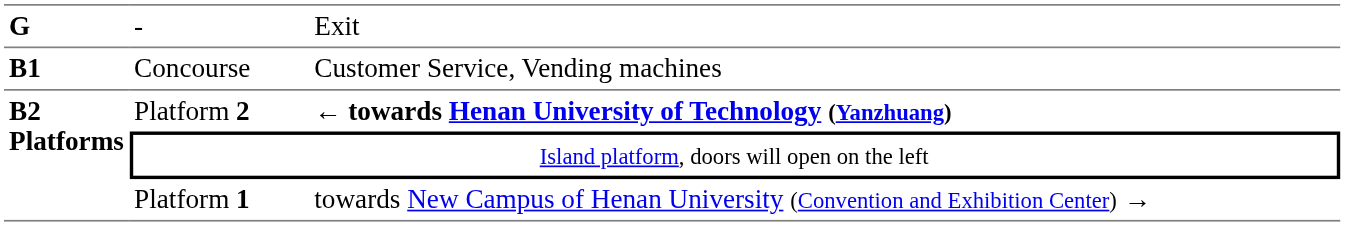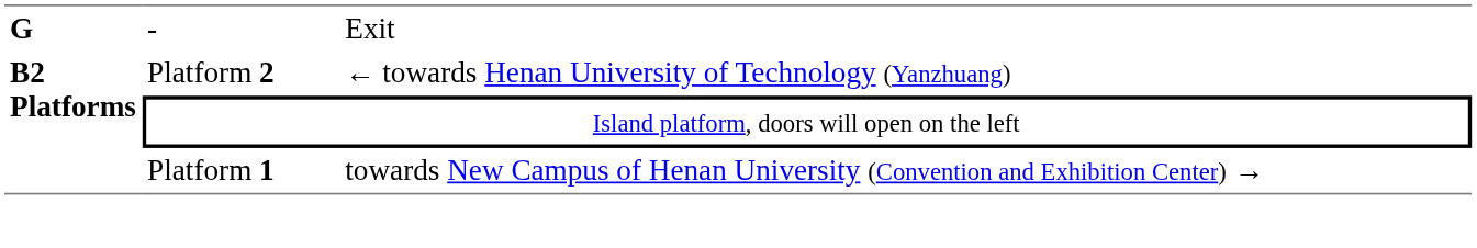 <table table border=0 cellspacing=0 cellpadding=3>
 <tr>
 <td style="border-top:solid 1px gray;" width=50 valign=top><strong>G</strong></td>
 <td style="border-top:solid 1px gray;" width=100 valign=top>-</td>
 <td style="border-top:solid 1px gray;" width=600 valign=top>Exit</td>
 </tr>
 <tr>
-<td style="border-bottom:solid 1px gray; border-top:solid 1px gray;" valign=top width=50><strong>B1</strong></td>
-<td style="border-bottom:solid 1px gray; border-top:solid 1px gray;" valign=top width=100>Concourse<br></td>
-<td style="border-bottom:solid 1px gray; border-top:solid 1px gray;" valign=top width=390>Customer Service, Vending machines</td>
-</tr>
-<tr>
 <td style="border-bottom:solid 1px gray;" rowspan=3 valign=top><strong>B2<br>Platforms</strong></td>
 <td>Platform <span> <strong>2</strong></span></td>
-<td><strong>←  towards <a href='#'>Henan University of Technology</a> <small>(<a href='#'>Yanzhuang</a>)</small></strong></td>
+<td>←  towards <a href='#'>Henan University of Technology</a> <small>(<a href='#'>Yanzhuang</a>)</small></td>
 </tr>
 <tr>
 <td style="border-right:solid 2px black;border-left:solid 2px black;border-top:solid 2px black;border-bottom:solid 2px black;text-align:center;" colspan=2><small><a href='#'>Island platform</a>, doors will open on the left</small></td>
 </tr>
 <tr>
 <td style="border-bottom:solid 1px gray;">Platform <span> <strong>1</strong></span></td>
 <td style="border-bottom:solid 1px gray;">  towards <a href='#'>New Campus of Henan University</a> <small>(<a href='#'>Convention and Exhibition Center</a>)</small> →</td>
 </tr>
 </table>
